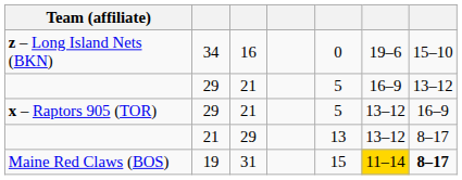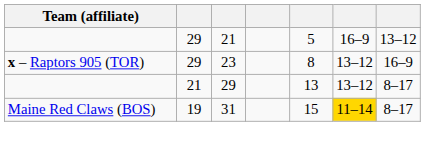 <table class="wikitable" style="text-align:center">
 <tr>
 <th style="width:180px">Team (affiliate)</th>
 <th style="width:30px"></th>
 <th style="width:30px"></th>
 <th style="width:40px"></th>
 <th style="width:40px"></th>
 <th style="width:40px"></th>
 <th style="width:40px"></th>
-</tr>
-<tr>
-<td align=left><strong>z</strong> – <a href='#'>Long Island Nets</a> (<a href='#'>BKN</a>)</td>
-<td>34</td>
-<td>16</td>
-<td></td>
-<td>0</td>
-<td>19–6</td>
-<td>15–10</td>
 </tr>
 <tr>
 <td align=left></td>
 <td>29</td>
 <td>21</td>
 <td></td>
 <td>5</td>
 <td>16–9</td>
 <td>13–12</td>
 </tr>
 <tr>
 <td align=left><strong>x</strong> – <a href='#'>Raptors 905</a> (<a href='#'>TOR</a>)</td>
 <td>29</td>
-<td>21</td>
+<td>23</td>
 <td></td>
-<td>5</td>
+<td>8</td>
 <td>13–12</td>
 <td>16–9</td>
 </tr>
 <tr>
 <td align=left></td>
 <td>21</td>
 <td>29</td>
 <td></td>
 <td>13</td>
 <td>13–12</td>
 <td>8–17</td>
 </tr>
 <tr>
 <td align=left><a href='#'>Maine Red Claws</a> (<a href='#'>BOS</a>)</td>
 <td>19</td>
 <td>31</td>
 <td></td>
 <td>15</td>
 <td style="background: gold;">11–14</td>
-<td><strong>8–17</strong></td>
+<td>8–17</td>
 </tr>
 </table>
